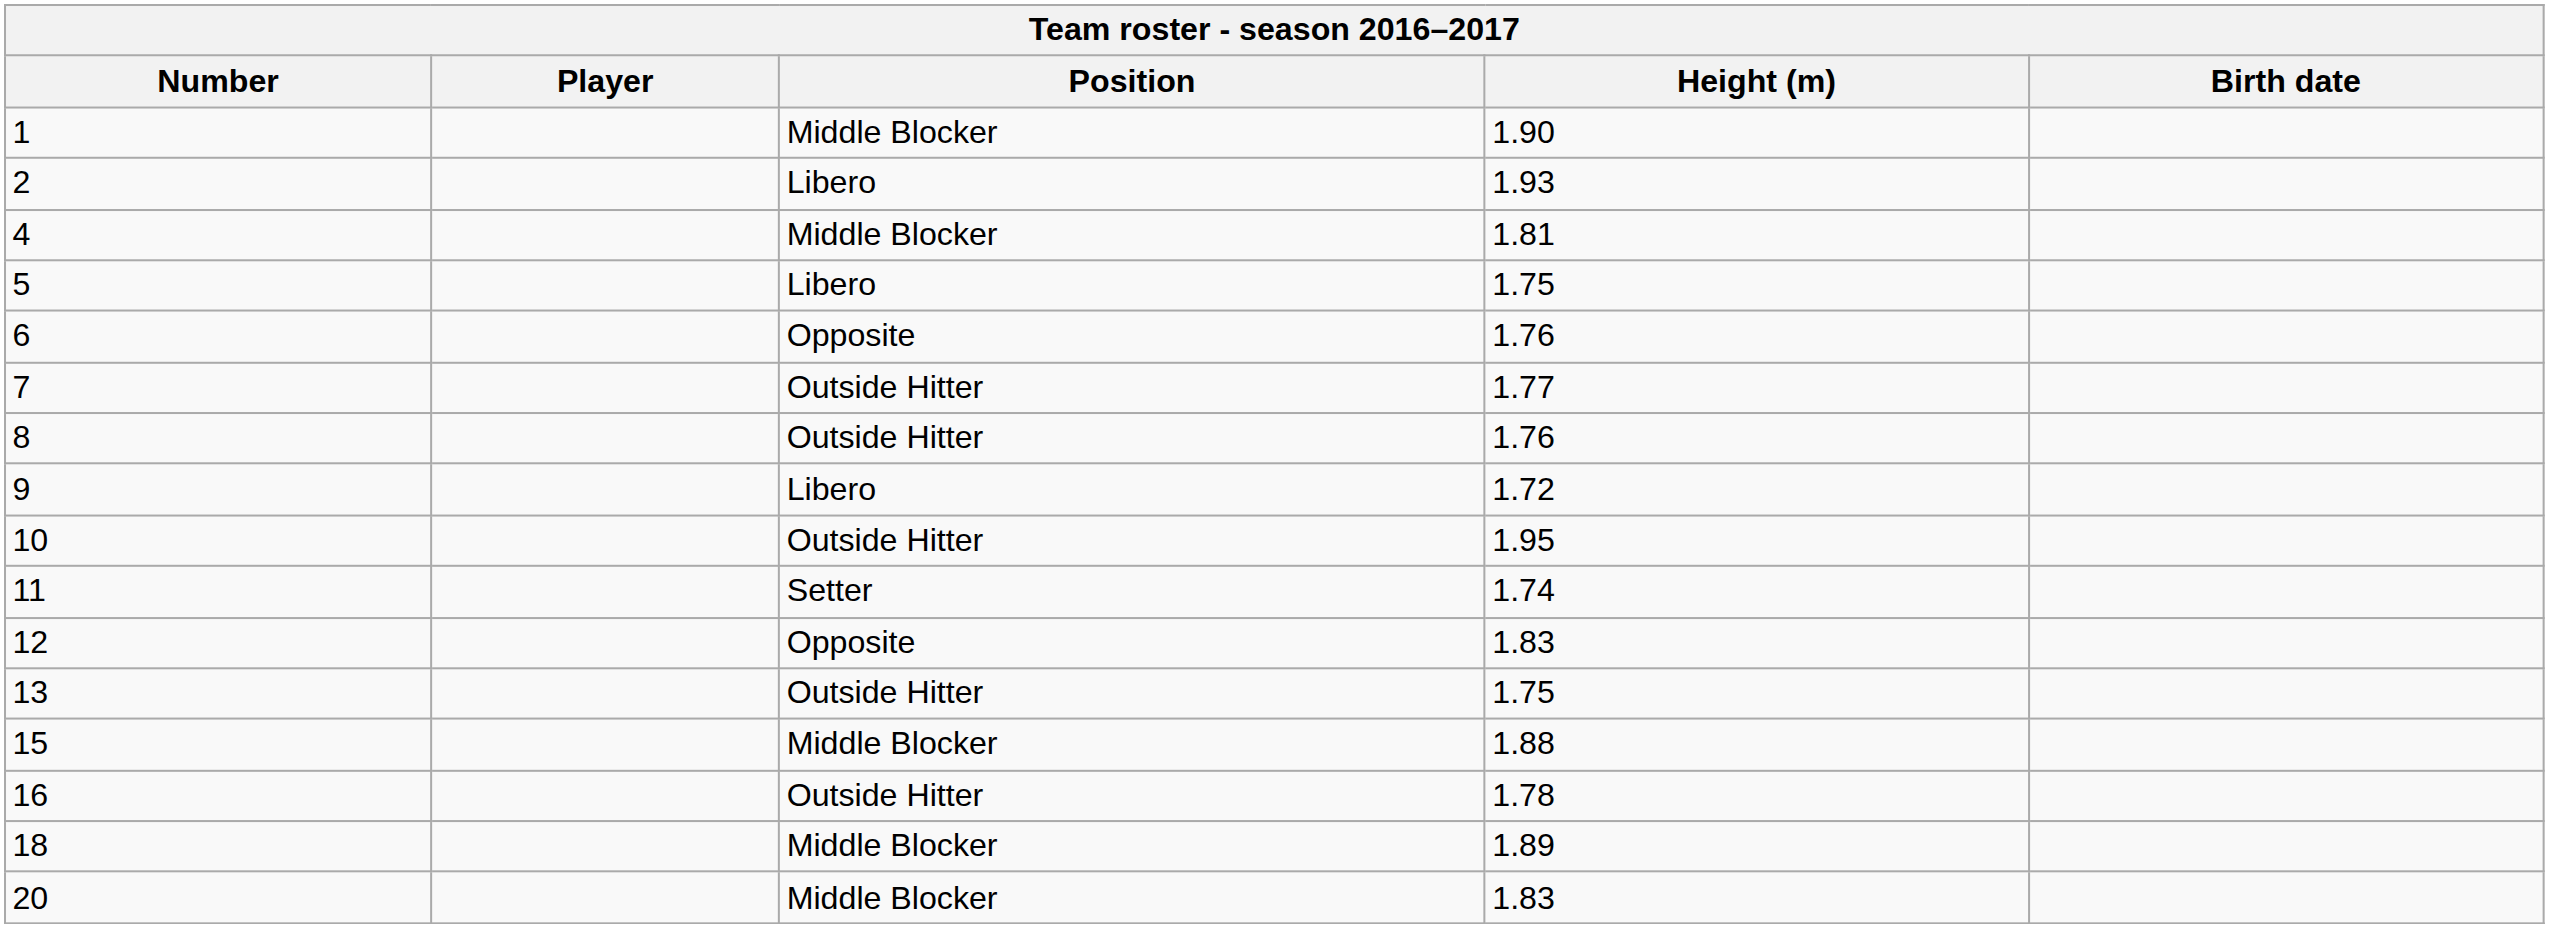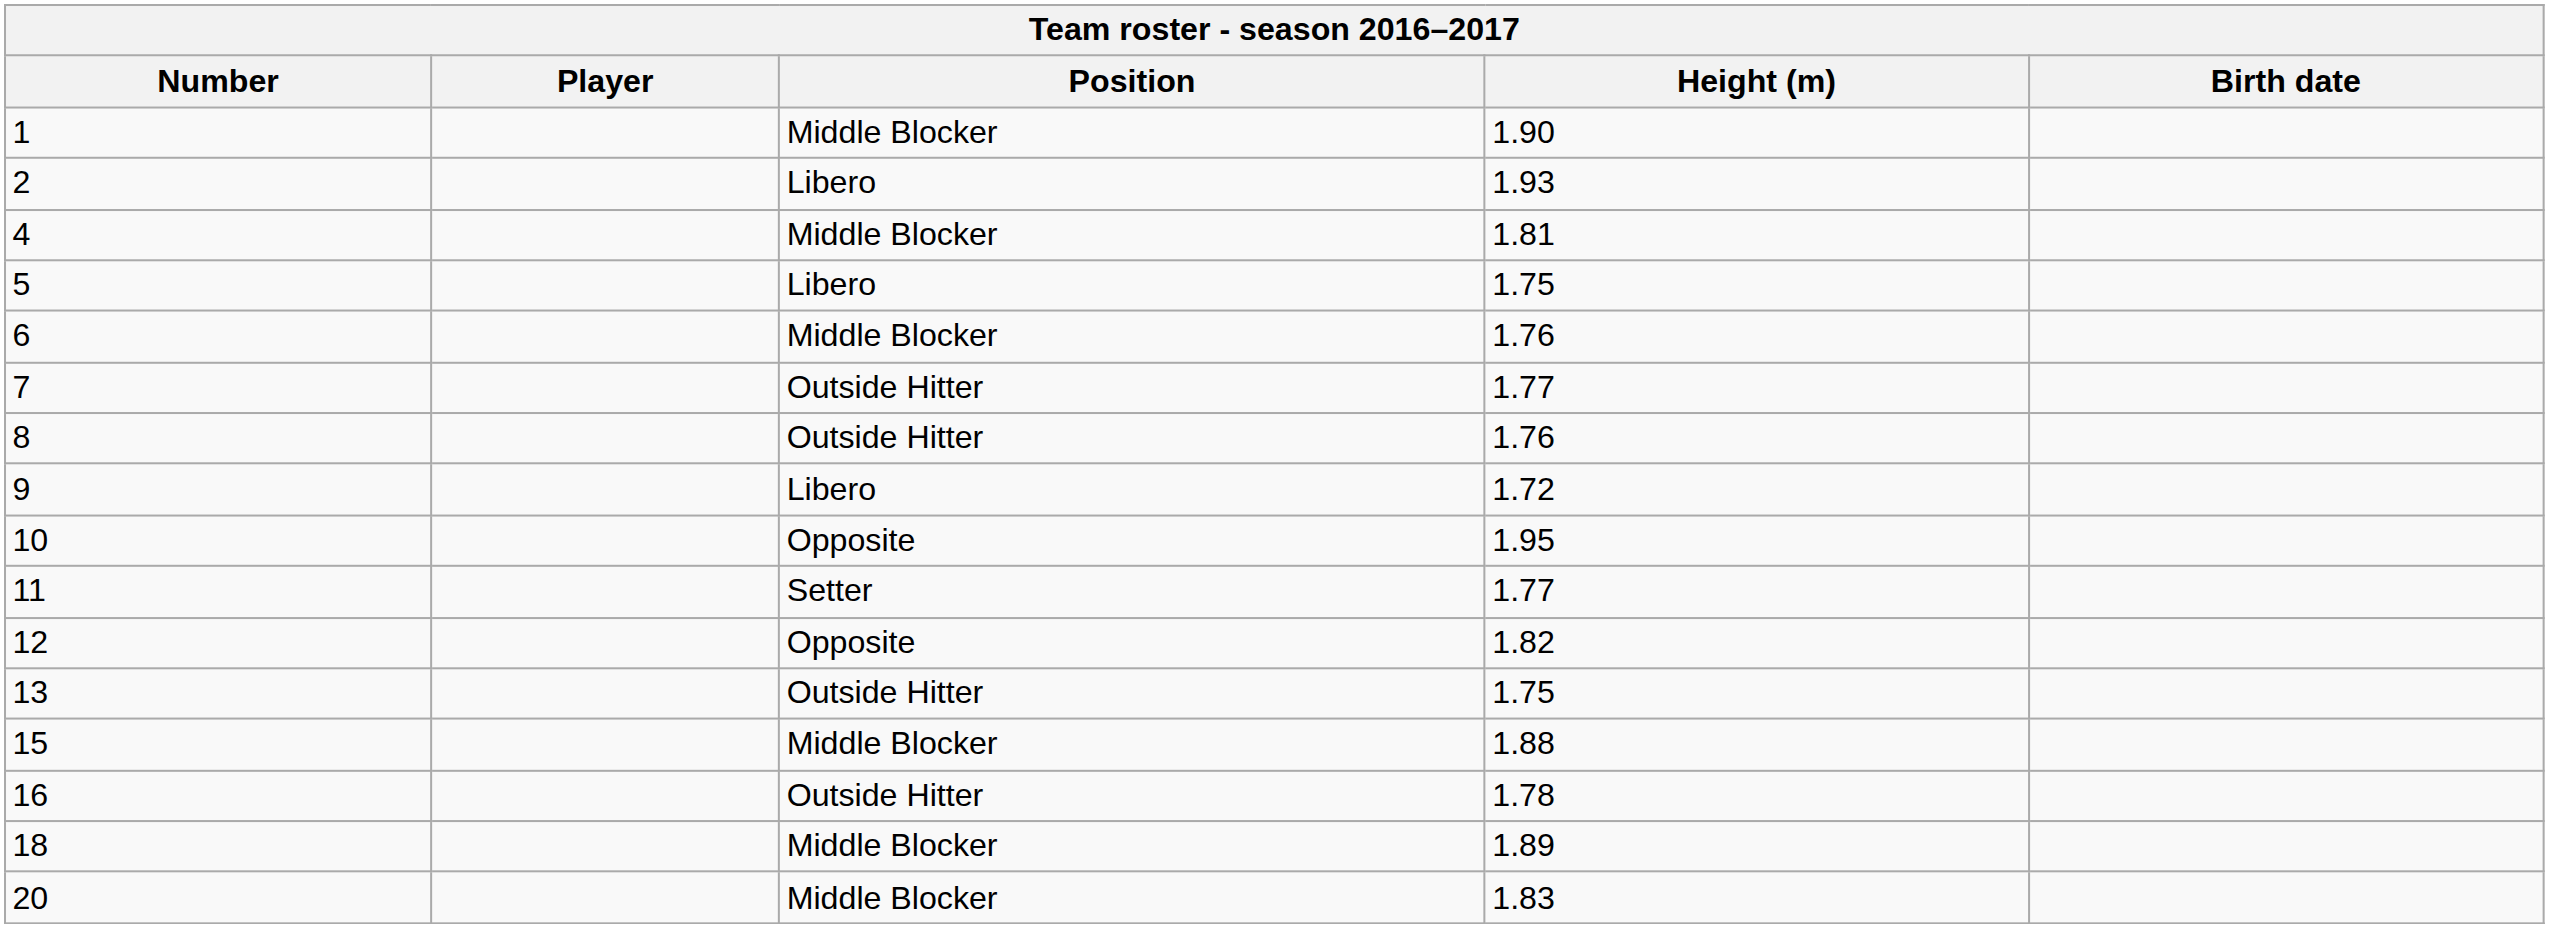 <table class="wikitable collapsible collapsed" style="width:100%;">
 <tr>
 <th colspan=6><strong>Team roster - season 2016–2017</strong></th>
 </tr>
 <tr>
 <th>Number</th>
 <th>Player</th>
 <th>Position</th>
 <th>Height (m)</th>
 <th>Birth date</th>
 </tr>
 <tr>
 <td>1</td>
 <td align=left> </td>
 <td>Middle Blocker</td>
 <td>1.90</td>
 <td align=right></td>
 </tr>
 <tr>
 <td>2</td>
 <td align=left> </td>
 <td>Libero</td>
 <td>1.93</td>
 <td align=right></td>
 </tr>
 <tr>
 <td>4</td>
 <td align=left> </td>
 <td>Middle Blocker</td>
 <td>1.81</td>
 <td align=right></td>
 </tr>
 <tr>
 <td>5</td>
 <td align=left> </td>
 <td>Libero</td>
 <td>1.75</td>
 <td align=right></td>
 </tr>
 <tr>
 <td>6</td>
 <td align=left> </td>
-<td>Opposite</td>
+<td>Middle Blocker</td>
 <td>1.76</td>
 <td align=right></td>
 </tr>
 <tr>
 <td>7</td>
 <td align=left> </td>
 <td>Outside Hitter</td>
 <td>1.77</td>
 <td align=right></td>
 </tr>
 <tr>
 <td>8</td>
 <td align=left> </td>
 <td>Outside Hitter</td>
 <td>1.76</td>
 <td align=right></td>
 </tr>
 <tr>
 <td>9</td>
 <td align=left> </td>
 <td>Libero</td>
 <td>1.72</td>
 <td align=right></td>
 </tr>
 <tr>
 <td>10</td>
 <td align=left> </td>
-<td>Outside Hitter</td>
+<td>Opposite</td>
 <td>1.95</td>
 <td align=right></td>
 </tr>
 <tr>
 <td>11</td>
 <td align=left> </td>
 <td>Setter</td>
-<td>1.74</td>
+<td>1.77</td>
 <td align=right></td>
 </tr>
 <tr>
 <td>12</td>
 <td align=left> </td>
 <td>Opposite</td>
-<td>1.83</td>
+<td>1.82</td>
 <td align=right></td>
 </tr>
 <tr>
 <td>13</td>
 <td align=left> </td>
 <td>Outside Hitter</td>
 <td>1.75</td>
 <td align=right></td>
 </tr>
 <tr>
 <td>15</td>
 <td align=left> </td>
 <td>Middle Blocker</td>
 <td>1.88</td>
 <td align=right></td>
 </tr>
 <tr>
 <td>16</td>
 <td align=left> </td>
 <td>Outside Hitter</td>
 <td>1.78</td>
 <td align=right></td>
 </tr>
 <tr>
 <td>18</td>
 <td align=left> </td>
 <td>Middle Blocker</td>
 <td>1.89</td>
 <td align=right></td>
 </tr>
 <tr>
 <td>20</td>
 <td align=left> </td>
 <td>Middle Blocker</td>
 <td>1.83</td>
 <td align=right></td>
 </tr>
 <tr>
 </tr>
 </table>
